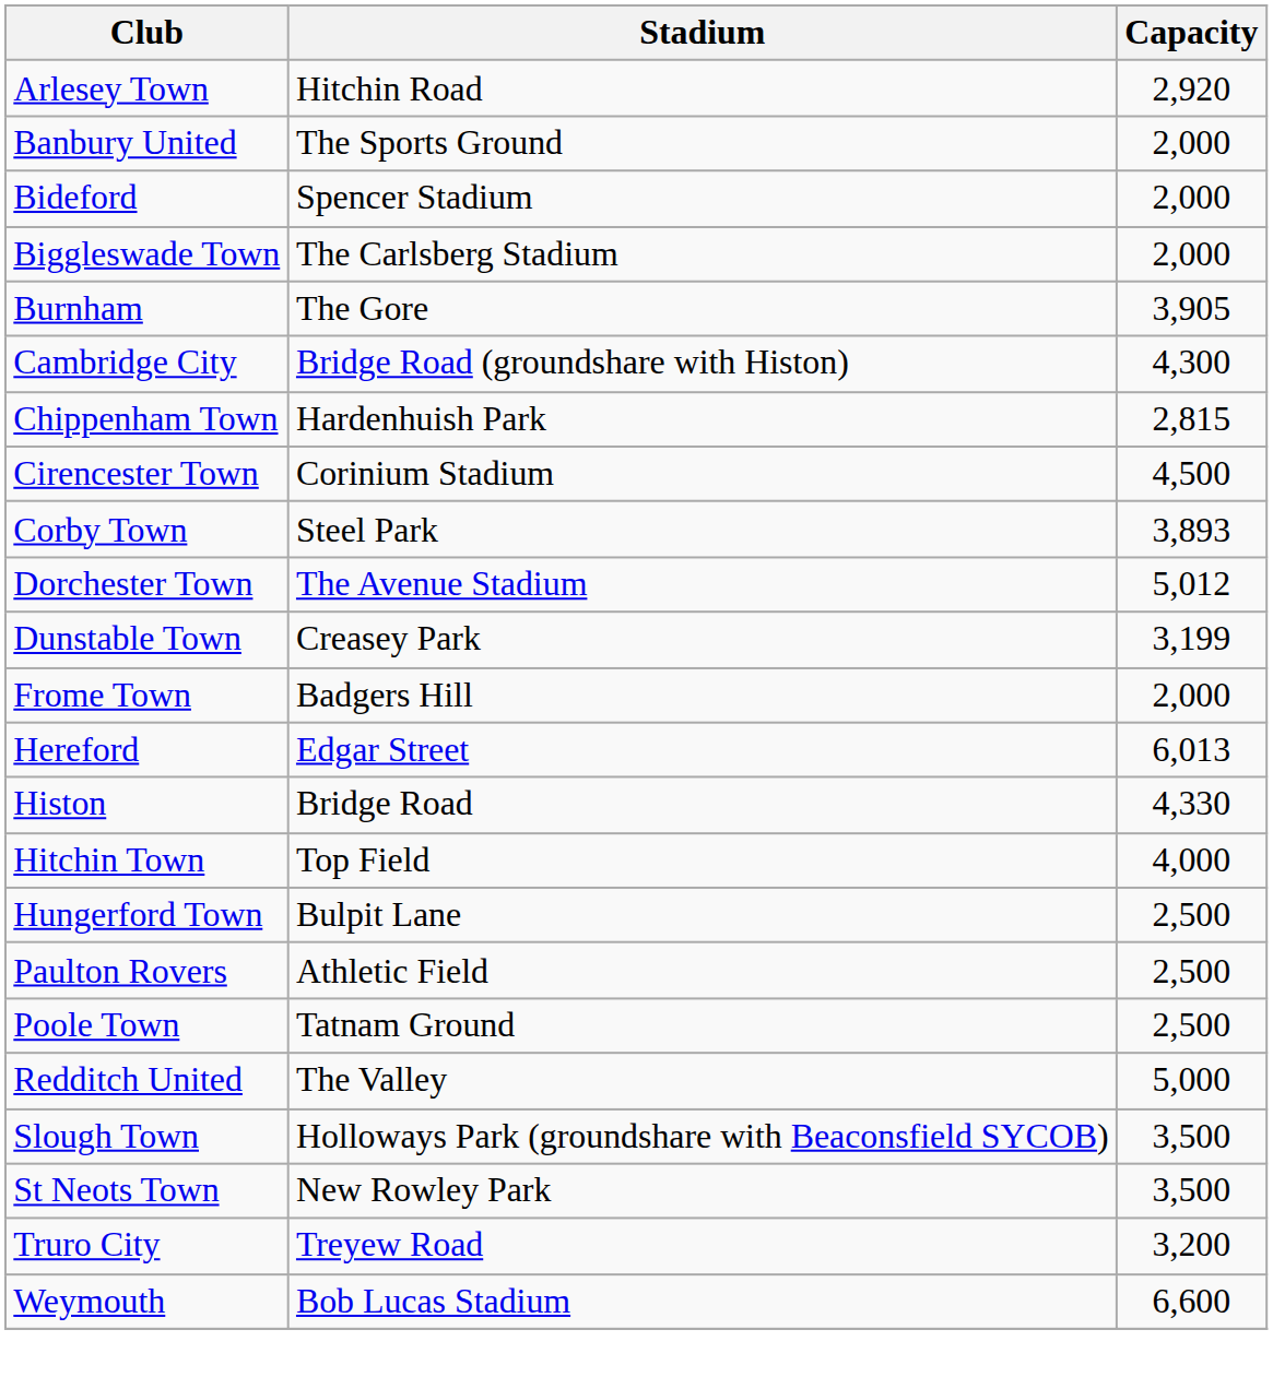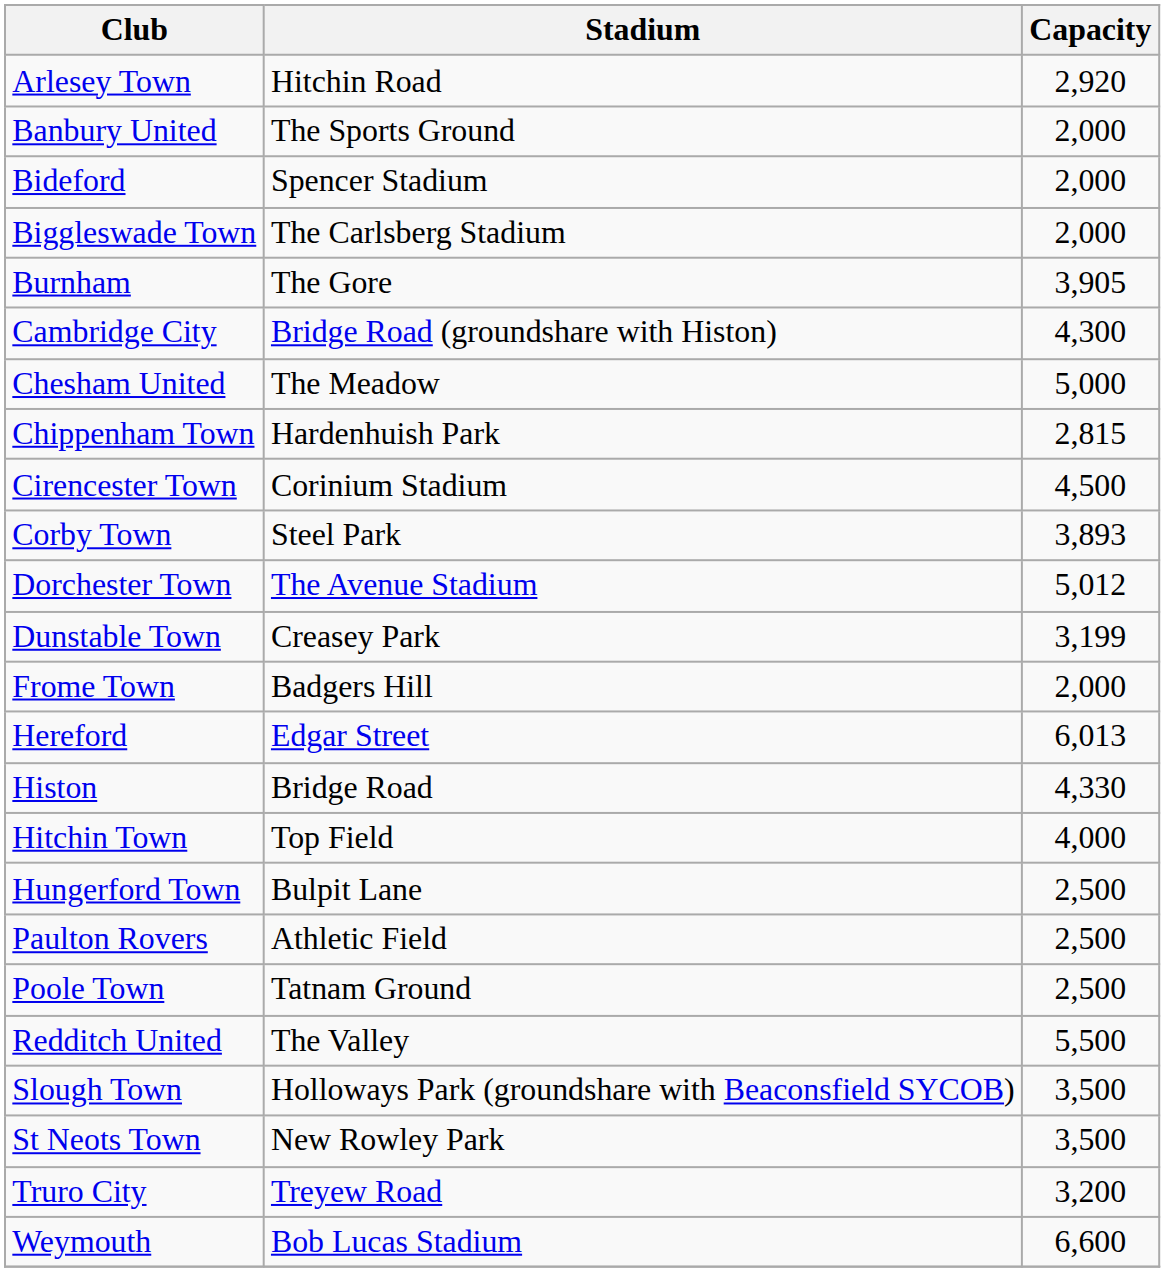 <table class="wikitable sortable">
 <tr>
 <th>Club</th>
 <th>Stadium</th>
 <th>Capacity</th>
 </tr>
 <tr>
 <td><a href='#'>Arlesey Town</a></td>
 <td>Hitchin Road</td>
 <td align="center">2,920</td>
 </tr>
 <tr>
 <td><a href='#'>Banbury United</a></td>
 <td>The Sports Ground</td>
 <td align="center">2,000</td>
 </tr>
 <tr>
 <td><a href='#'>Bideford</a></td>
 <td>Spencer Stadium</td>
 <td align="center">2,000</td>
 </tr>
 <tr>
 <td><a href='#'>Biggleswade Town</a></td>
 <td>The Carlsberg Stadium</td>
 <td align="center">2,000</td>
 </tr>
 <tr>
 <td><a href='#'>Burnham</a></td>
 <td>The Gore</td>
 <td align="center">3,905</td>
 </tr>
 <tr>
 <td><a href='#'>Cambridge City</a></td>
 <td><a href='#'>Bridge Road</a> (groundshare with Histon)</td>
 <td align="center">4,300</td>
+</tr>
+<tr>
+<td><a href='#'>Chesham United</a></td>
+<td>The Meadow</td>
+<td align="center">5,000</td>
 </tr>
 <tr>
 <td><a href='#'>Chippenham Town</a></td>
 <td>Hardenhuish Park</td>
 <td align="center">2,815</td>
 </tr>
 <tr>
 <td><a href='#'>Cirencester Town</a></td>
 <td>Corinium Stadium</td>
 <td align="center">4,500</td>
 </tr>
 <tr>
 <td><a href='#'>Corby Town</a></td>
 <td>Steel Park</td>
 <td align="center">3,893</td>
 </tr>
 <tr>
 <td><a href='#'>Dorchester Town</a></td>
 <td><a href='#'>The Avenue Stadium</a></td>
 <td align="center">5,012</td>
 </tr>
 <tr>
 <td><a href='#'>Dunstable Town</a></td>
 <td>Creasey Park</td>
 <td align="center">3,199</td>
 </tr>
 <tr>
 <td><a href='#'>Frome Town</a></td>
 <td>Badgers Hill</td>
 <td align="center">2,000</td>
 </tr>
 <tr>
 <td><a href='#'>Hereford</a></td>
 <td><a href='#'>Edgar Street</a></td>
 <td align="center">6,013</td>
 </tr>
 <tr>
 <td><a href='#'>Histon</a></td>
 <td>Bridge Road</td>
 <td align="center">4,330</td>
 </tr>
 <tr>
 <td><a href='#'>Hitchin Town</a></td>
 <td>Top Field</td>
 <td align="center">4,000</td>
 </tr>
 <tr>
 <td><a href='#'>Hungerford Town</a></td>
 <td>Bulpit Lane</td>
 <td align="center">2,500</td>
 </tr>
 <tr>
 <td><a href='#'>Paulton Rovers</a></td>
 <td>Athletic Field</td>
 <td align="center">2,500</td>
 </tr>
 <tr>
 <td><a href='#'>Poole Town</a></td>
 <td>Tatnam Ground</td>
 <td align="center">2,500</td>
 </tr>
 <tr>
 <td><a href='#'>Redditch United</a></td>
 <td>The Valley</td>
-<td align="center">5,000</td>
+<td align="center">5,500</td>
 </tr>
 <tr>
 <td><a href='#'>Slough Town</a></td>
 <td>Holloways Park (groundshare with <a href='#'>Beaconsfield SYCOB</a>)</td>
 <td align="center">3,500</td>
 </tr>
 <tr>
 <td><a href='#'>St Neots Town</a></td>
 <td>New Rowley Park</td>
 <td align="center">3,500</td>
 </tr>
 <tr>
 <td><a href='#'>Truro City</a></td>
 <td><a href='#'>Treyew Road</a></td>
 <td align="center">3,200</td>
 </tr>
 <tr>
 <td><a href='#'>Weymouth</a></td>
 <td><a href='#'>Bob Lucas Stadium</a></td>
 <td align="center">6,600</td>
 </tr>
 <tr>
 </tr>
 </table>
